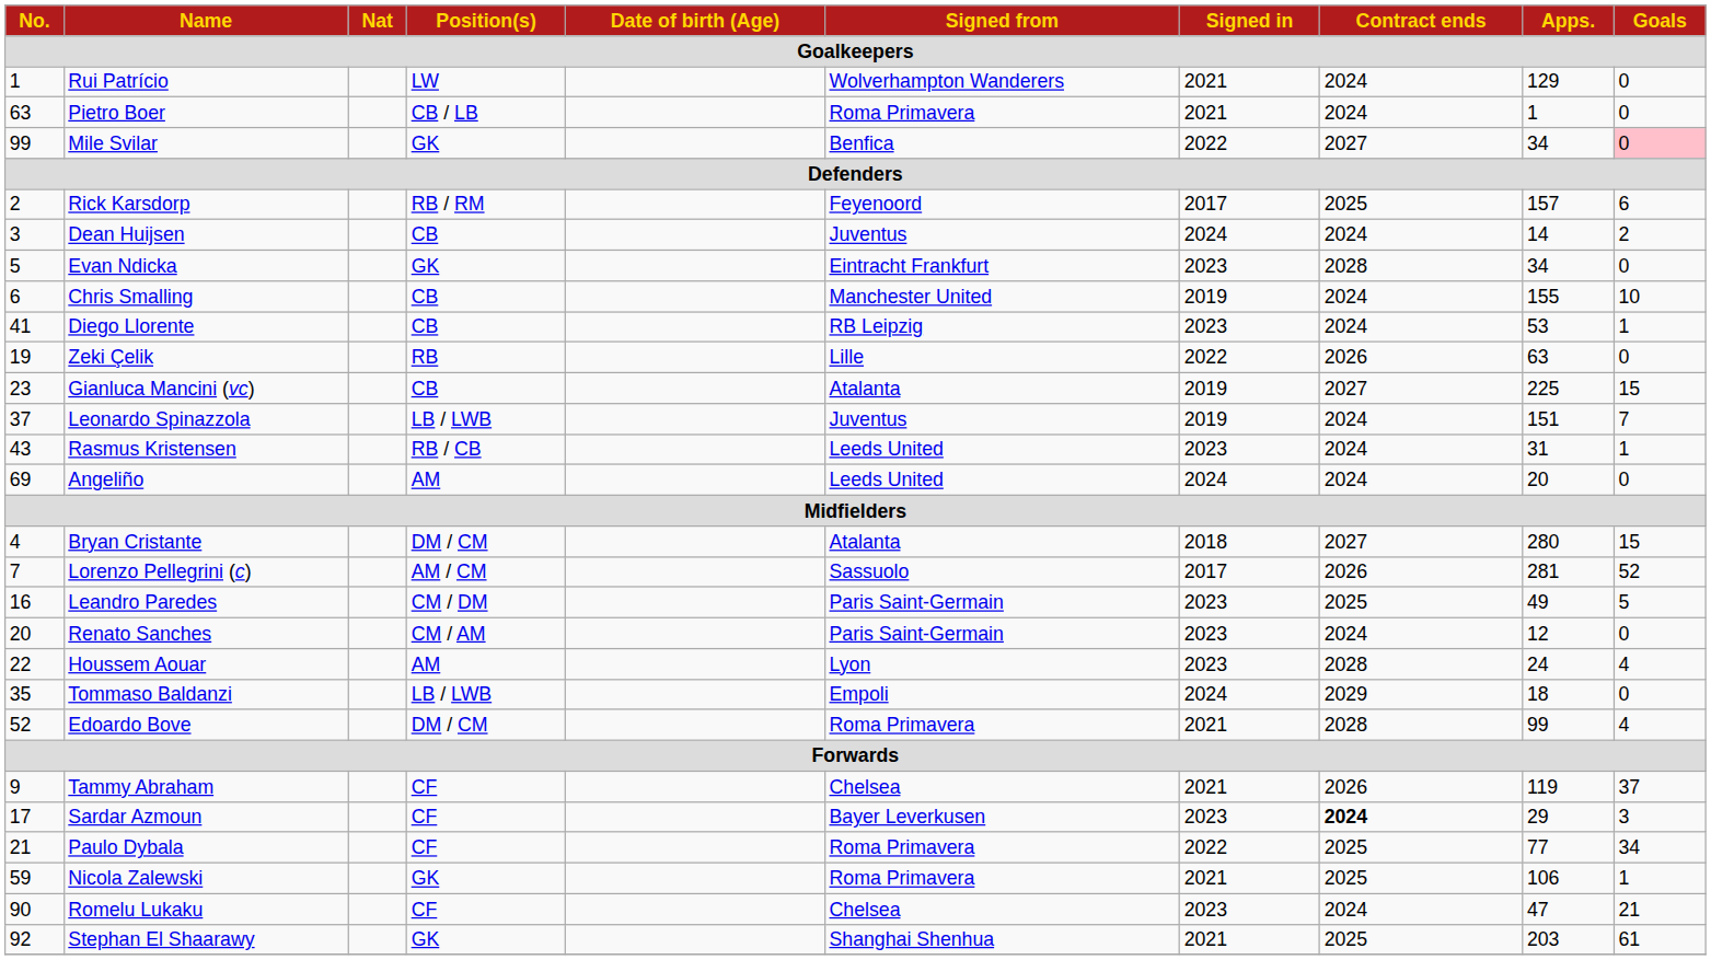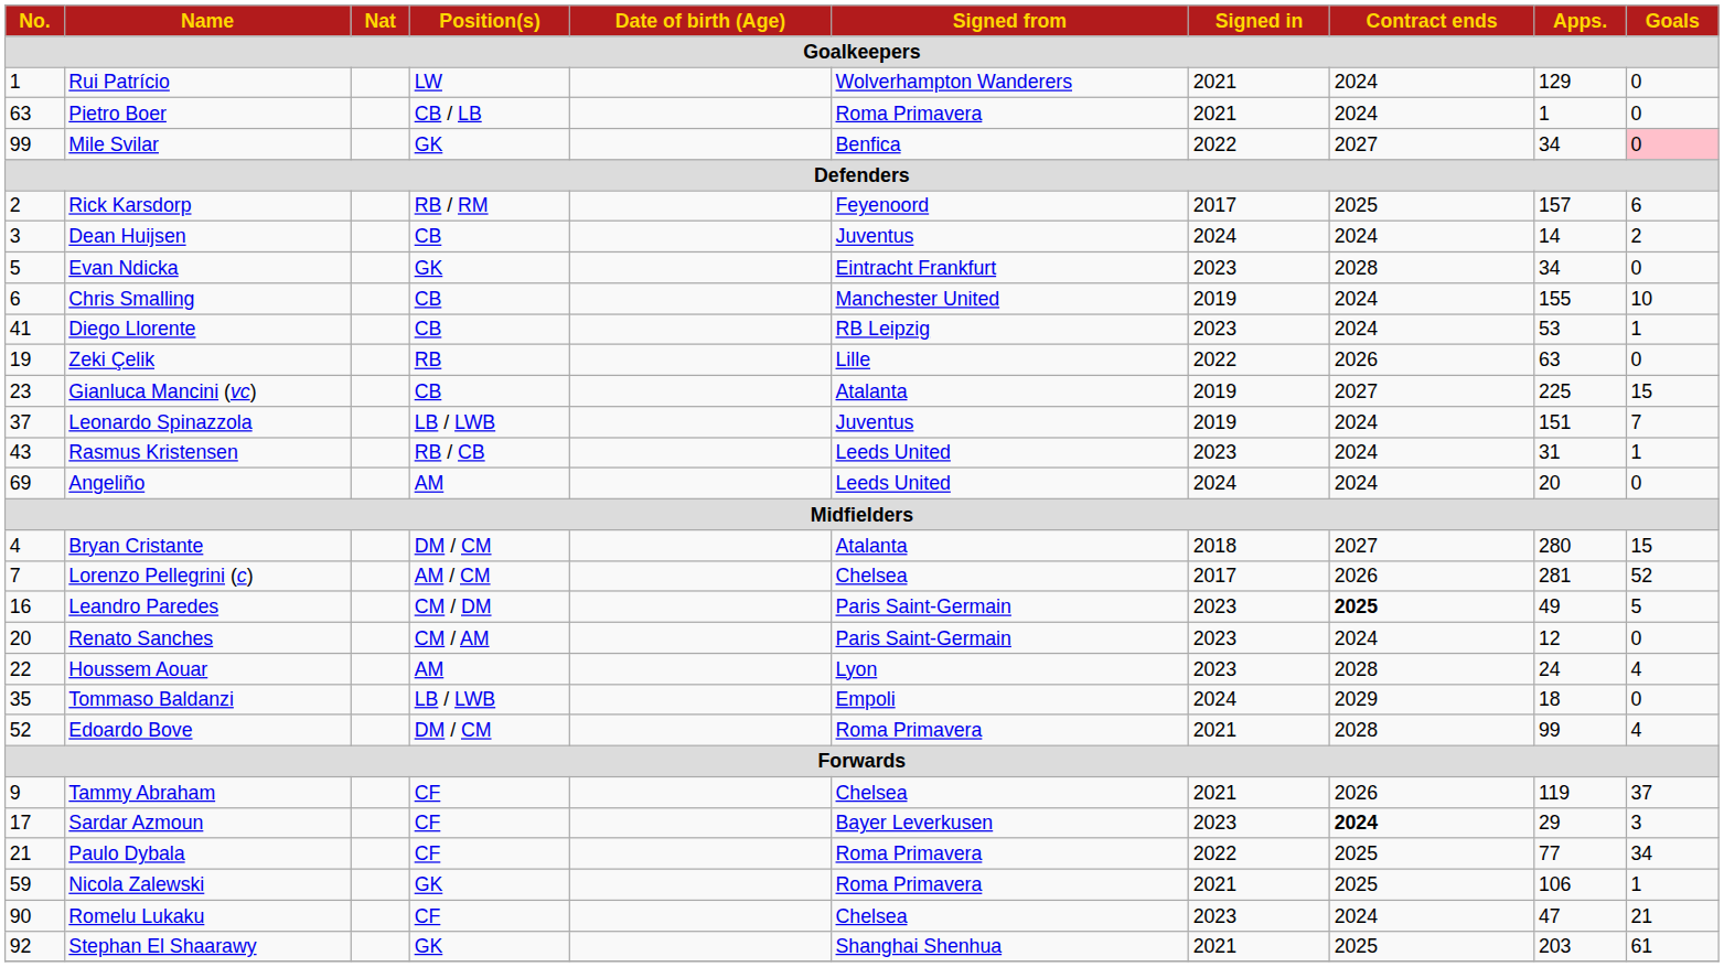 <table class="wikitable" style="text-align:left; font-size:90%; width:100%;">
 <tr>
 <th style="background:#B21B1C; color:#FFD700; text-align:center;">No.</th>
 <th style="background:#B21B1C; color:#FFD700; text-align:center;">Name</th>
 <th style="background:#B21B1C; color:#FFD700; text-align:center;">Nat</th>
 <th style="background:#B21B1C; color:#FFD700; text-align:center;">Position(s)</th>
 <th style="background:#B21B1C; color:#FFD700; text-align:center;">Date of birth (Age)</th>
 <th style="background:#B21B1C; color:#FFD700; text-align:center;">Signed from</th>
 <th style="background:#B21B1C; color:#FFD700; text-align:center;">Signed in</th>
 <th style="background:#B21B1C; color:#FFD700; text-align:center;">Contract ends</th>
 <th style="background:#B21B1C; color:#FFD700; text-align:center;">Apps.</th>
 <th style="background:#B21B1C; color:#FFD700; text-align:center;">Goals</th>
 </tr>
 <tr>
 <th colspan=10 style="background:#DCDCDC; text-align:center;">Goalkeepers</th>
 </tr>
 <tr>
 <td>1</td>
 <td><a href='#'>Rui Patrício</a></td>
 <td></td>
 <td><a href='#'>LW</a></td>
 <td></td>
 <td> <a href='#'>Wolverhampton Wanderers</a></td>
 <td>2021</td>
 <td>2024</td>
 <td>129</td>
 <td>0</td>
 </tr>
 <tr>
 <td>63</td>
 <td><a href='#'>Pietro Boer</a></td>
 <td></td>
 <td><a href='#'>CB</a> / <a href='#'>LB</a></td>
 <td></td>
 <td> <a href='#'>Roma Primavera</a></td>
 <td>2021</td>
 <td>2024</td>
 <td>1</td>
 <td>0</td>
 </tr>
 <tr>
 <td>99</td>
 <td><a href='#'>Mile Svilar</a></td>
 <td></td>
 <td><a href='#'>GK</a></td>
 <td></td>
 <td> <a href='#'>Benfica</a></td>
 <td>2022</td>
 <td>2027</td>
 <td>34</td>
 <td style="background: pink;">0</td>
 </tr>
 <tr>
 <th colspan=10 style="background:#DCDCDC; text-align:center;">Defenders</th>
 </tr>
 <tr>
 <td>2</td>
 <td><a href='#'>Rick Karsdorp</a></td>
 <td></td>
 <td><a href='#'>RB</a> / <a href='#'>RM</a></td>
 <td></td>
 <td> <a href='#'>Feyenoord</a></td>
 <td>2017</td>
 <td>2025</td>
 <td>157</td>
 <td>6</td>
 </tr>
 <tr>
 <td>3</td>
 <td><a href='#'>Dean Huijsen</a></td>
 <td></td>
 <td><a href='#'>CB</a></td>
 <td></td>
 <td> <a href='#'>Juventus</a></td>
 <td>2024</td>
 <td>2024</td>
 <td>14</td>
 <td>2</td>
 </tr>
 <tr>
 <td>5</td>
 <td><a href='#'>Evan Ndicka</a></td>
 <td></td>
 <td><a href='#'>GK</a></td>
 <td></td>
 <td> <a href='#'>Eintracht Frankfurt</a></td>
 <td>2023</td>
 <td>2028</td>
 <td>34</td>
 <td>0</td>
 </tr>
 <tr>
 <td>6</td>
 <td><a href='#'>Chris Smalling</a></td>
 <td></td>
 <td><a href='#'>CB</a></td>
 <td></td>
 <td> <a href='#'>Manchester United</a></td>
 <td>2019</td>
 <td>2024</td>
 <td>155</td>
 <td>10</td>
 </tr>
 <tr>
 <td>41</td>
 <td><a href='#'>Diego Llorente</a></td>
 <td></td>
 <td><a href='#'>CB</a></td>
 <td></td>
 <td> <a href='#'>RB Leipzig</a></td>
 <td>2023</td>
 <td>2024</td>
 <td>53</td>
 <td>1</td>
 </tr>
 <tr>
 <td>19</td>
 <td><a href='#'>Zeki Çelik</a></td>
 <td></td>
 <td><a href='#'>RB</a></td>
 <td></td>
 <td> <a href='#'>Lille</a></td>
 <td>2022</td>
 <td>2026</td>
 <td>63</td>
 <td>0</td>
 </tr>
 <tr>
 <td>23</td>
 <td><a href='#'>Gianluca Mancini</a> (<em><a href='#'>vc</a></em>)</td>
 <td></td>
 <td><a href='#'>CB</a></td>
 <td></td>
 <td> <a href='#'>Atalanta</a></td>
 <td>2019</td>
 <td>2027</td>
 <td>225</td>
 <td>15</td>
 </tr>
 <tr>
 <td>37</td>
 <td><a href='#'>Leonardo Spinazzola</a></td>
 <td></td>
 <td><a href='#'>LB</a> / <a href='#'>LWB</a></td>
 <td></td>
 <td> <a href='#'>Juventus</a></td>
 <td>2019</td>
 <td>2024</td>
 <td>151</td>
 <td>7</td>
 </tr>
 <tr>
 <td>43</td>
 <td><a href='#'>Rasmus Kristensen</a></td>
 <td></td>
 <td><a href='#'>RB</a> / <a href='#'>CB</a></td>
 <td></td>
 <td> <a href='#'>Leeds United</a></td>
 <td>2023</td>
 <td>2024</td>
 <td>31</td>
 <td>1</td>
 </tr>
 <tr>
 <td>69</td>
 <td><a href='#'>Angeliño</a></td>
 <td></td>
 <td><a href='#'>AM</a></td>
 <td></td>
 <td> <a href='#'>Leeds United</a></td>
 <td>2024</td>
 <td>2024</td>
 <td>20</td>
 <td>0</td>
 </tr>
 <tr>
 <th colspan=10 style="background:#DCDCDC; text-align:center;">Midfielders</th>
 </tr>
 <tr>
 <td>4</td>
 <td><a href='#'>Bryan Cristante</a></td>
 <td></td>
 <td><a href='#'>DM</a> / <a href='#'>CM</a></td>
 <td></td>
 <td> <a href='#'>Atalanta</a></td>
 <td>2018</td>
 <td>2027</td>
 <td>280</td>
 <td>15</td>
 </tr>
 <tr>
 <td>7</td>
 <td><a href='#'>Lorenzo Pellegrini</a> (<em><a href='#'>c</a></em>)</td>
 <td></td>
 <td><a href='#'>AM</a> / <a href='#'>CM</a></td>
 <td></td>
-<td> <a href='#'>Sassuolo</a></td>
+<td> <a href='#'>Chelsea</a></td>
 <td>2017</td>
 <td>2026</td>
 <td>281</td>
 <td>52</td>
 </tr>
 <tr>
 <td>16</td>
 <td><a href='#'>Leandro Paredes</a></td>
 <td></td>
 <td><a href='#'>CM</a> / <a href='#'>DM</a></td>
 <td></td>
 <td> <a href='#'>Paris Saint-Germain</a></td>
 <td>2023</td>
-<td>2025</td>
+<td><strong>2025</strong></td>
 <td>49</td>
 <td>5</td>
 </tr>
 <tr>
 <td>20</td>
 <td><a href='#'>Renato Sanches</a></td>
 <td></td>
 <td><a href='#'>CM</a> / <a href='#'>AM</a></td>
 <td></td>
 <td> <a href='#'>Paris Saint-Germain</a></td>
 <td>2023</td>
 <td>2024</td>
 <td>12</td>
 <td>0</td>
 </tr>
 <tr>
 <td>22</td>
 <td><a href='#'>Houssem Aouar</a></td>
 <td></td>
 <td><a href='#'>AM</a></td>
 <td></td>
 <td> <a href='#'>Lyon</a></td>
 <td>2023</td>
 <td>2028</td>
 <td>24</td>
 <td>4</td>
 </tr>
 <tr>
 <td>35</td>
 <td><a href='#'>Tommaso Baldanzi</a></td>
 <td></td>
 <td><a href='#'>LB</a> / <a href='#'>LWB</a></td>
 <td></td>
 <td> <a href='#'>Empoli</a></td>
 <td>2024</td>
 <td>2029</td>
 <td>18</td>
 <td>0</td>
 </tr>
 <tr>
 <td>52</td>
 <td><a href='#'>Edoardo Bove</a></td>
 <td></td>
 <td><a href='#'>DM</a> / <a href='#'>CM</a></td>
 <td></td>
 <td> <a href='#'>Roma Primavera</a></td>
 <td>2021</td>
 <td>2028</td>
 <td>99</td>
 <td>4</td>
 </tr>
 <tr>
 <th colspan=10 style="background:#DCDCDC; text-align:center;">Forwards</th>
 </tr>
 <tr>
 <td>9</td>
 <td><a href='#'>Tammy Abraham</a></td>
 <td></td>
 <td><a href='#'>CF</a></td>
 <td></td>
 <td> <a href='#'>Chelsea</a></td>
 <td>2021</td>
 <td>2026</td>
 <td>119</td>
 <td>37</td>
 </tr>
 <tr>
 <td>17</td>
 <td><a href='#'>Sardar Azmoun</a></td>
 <td></td>
 <td><a href='#'>CF</a></td>
 <td></td>
 <td> <a href='#'>Bayer Leverkusen</a></td>
 <td>2023</td>
 <td><strong>2024</strong></td>
 <td>29</td>
 <td>3</td>
 </tr>
 <tr>
 <td>21</td>
 <td><a href='#'>Paulo Dybala</a></td>
 <td></td>
 <td><a href='#'>CF</a></td>
 <td></td>
 <td> <a href='#'>Roma Primavera</a></td>
 <td>2022</td>
 <td>2025</td>
 <td>77</td>
 <td>34</td>
 </tr>
 <tr>
 <td>59</td>
 <td><a href='#'>Nicola Zalewski</a></td>
 <td></td>
 <td><a href='#'>GK</a></td>
 <td></td>
 <td> <a href='#'>Roma Primavera</a></td>
 <td>2021</td>
 <td>2025</td>
 <td>106</td>
 <td>1</td>
 </tr>
 <tr>
 <td>90</td>
 <td><a href='#'>Romelu Lukaku</a></td>
 <td></td>
 <td><a href='#'>CF</a></td>
 <td></td>
 <td> <a href='#'>Chelsea</a></td>
 <td>2023</td>
 <td>2024</td>
 <td>47</td>
 <td>21</td>
 </tr>
 <tr>
 <td>92</td>
 <td><a href='#'>Stephan El Shaarawy</a></td>
 <td></td>
 <td><a href='#'>GK</a></td>
 <td></td>
 <td> <a href='#'>Shanghai Shenhua</a></td>
 <td>2021</td>
 <td>2025</td>
 <td>203</td>
 <td>61</td>
 </tr>
 <tr>
 </tr>
 </table>
